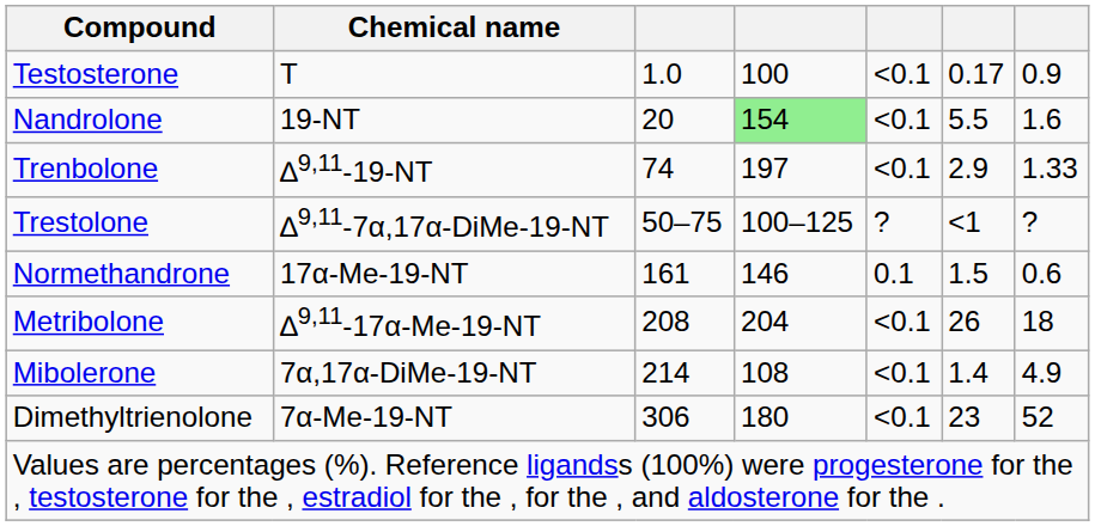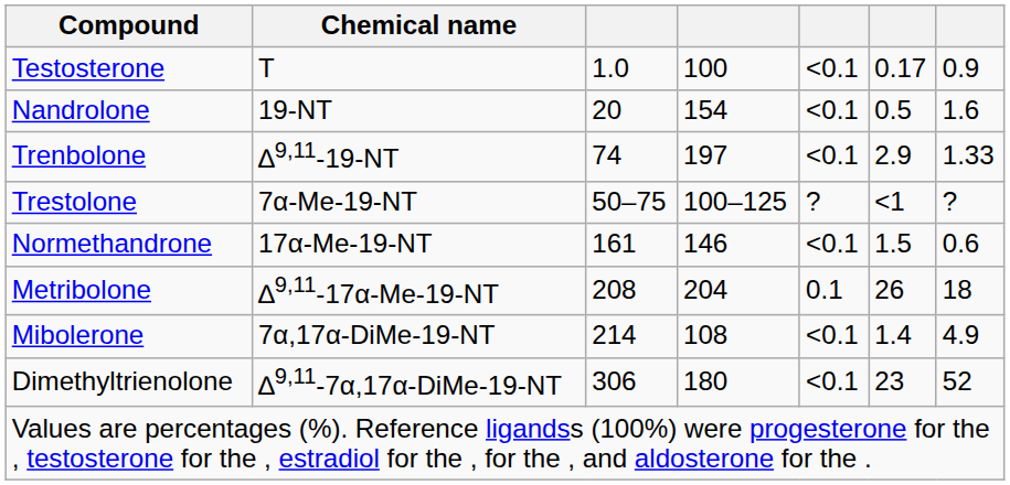 <table class="wikitable center sortable mw-collapsible mw-collapsed" style="width:600px; text-align:left; margin-left:auto; margin-right:auto; border:none;">
 <tr>
 <th>Compound</th>
 <th>Chemical name</th>
 <th></th>
 <th></th>
 <th></th>
 <th></th>
 <th></th>
 </tr>
 <tr>
 <td><a href='#'>Testosterone</a></td>
 <td>T</td>
 <td>1.0</td>
 <td>100</td>
 <td><0.1</td>
 <td>0.17</td>
 <td>0.9</td>
 </tr>
 <tr>
 <td><a href='#'>Nandrolone</a></td>
 <td>19-NT</td>
 <td>20</td>
-<td style="background: lightgreen;">154</td>
+<td>154</td>
 <td><0.1</td>
-<td>5.5</td>
+<td>0.5</td>
 <td>1.6</td>
 </tr>
 <tr>
 <td><a href='#'>Trenbolone</a></td>
 <td>∆<sup>9,11</sup>-19-NT</td>
 <td>74</td>
 <td>197</td>
 <td><0.1</td>
 <td>2.9</td>
 <td>1.33</td>
 </tr>
 <tr>
 <td><a href='#'>Trestolone</a></td>
-<td>∆<sup>9,11</sup>-7α,17α-DiMe-19-NT</td>
+<td>7α-Me-19-NT</td>
 <td>50–75</td>
 <td>100–125</td>
 <td>?</td>
 <td><1</td>
 <td>?</td>
 </tr>
 <tr>
 <td><a href='#'>Normethandrone</a></td>
 <td>17α-Me-19-NT</td>
 <td>161</td>
 <td>146</td>
-<td>0.1</td>
+<td><0.1</td>
 <td>1.5</td>
 <td>0.6</td>
 </tr>
 <tr>
 <td><a href='#'>Metribolone</a></td>
 <td>∆<sup>9,11</sup>-17α-Me-19-NT</td>
 <td>208</td>
 <td>204</td>
-<td><0.1</td>
+<td>0.1</td>
 <td>26</td>
 <td>18</td>
 </tr>
 <tr>
 <td><a href='#'>Mibolerone</a></td>
 <td>7α,17α-DiMe-19-NT</td>
 <td>214</td>
 <td>108</td>
 <td><0.1</td>
 <td>1.4</td>
 <td>4.9</td>
 </tr>
 <tr>
 <td>Dimethyltrienolone</td>
-<td>7α-Me-19-NT</td>
+<td>∆<sup>9,11</sup>-7α,17α-DiMe-19-NT</td>
 <td>306</td>
 <td>180</td>
 <td><0.1</td>
 <td>23</td>
 <td>52</td>
 </tr>
 <tr class="sortbottom">
 <td colspan="9" style="width: 1px;">Values are percentages (%). Reference <a href='#'>ligands</a>s (100%) were <a href='#'>progesterone</a> for the , <a href='#'>testosterone</a> for the , <a href='#'>estradiol</a> for the ,  for the , and <a href='#'>aldosterone</a> for the .</td>
 </tr>
 </table>
